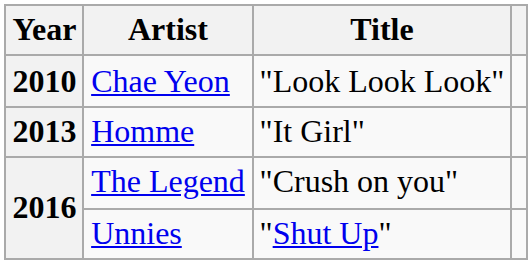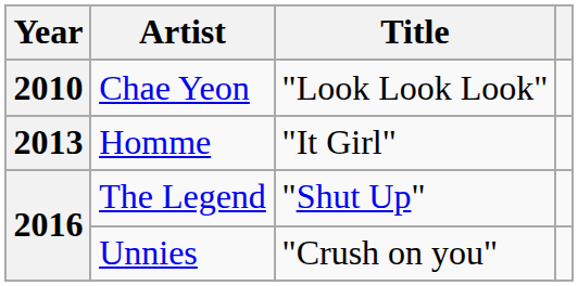 <table class="wikitable plainrowheaders">
 <tr>
 <th scope="col">Year</th>
 <th scope="col">Artist</th>
 <th scope="col">Title</th>
 <th scope="col" class="unsortable"></th>
 </tr>
 <tr>
 <th scope="row">2010</th>
 <td><a href='#'>Chae Yeon</a></td>
 <td>"Look Look Look"</td>
 <td style="text-align:center"></td>
 </tr>
 <tr>
 <th scope="row">2013</th>
 <td><a href='#'>Homme</a></td>
 <td>"It Girl"</td>
 <td style="text-align:center"></td>
 </tr>
 <tr>
 <th scope="row" rowspan="2">2016</th>
 <td><a href='#'>The Legend</a></td>
-<td>"Crush on you"</td>
+<td>"<a href='#'>Shut Up</a>"</td>
 <td style="text-align:center"></td>
 </tr>
 <tr>
 <td><a href='#'>Unnies</a></td>
-<td>"<a href='#'>Shut Up</a>"</td>
+<td>"Crush on you"</td>
 <td style="text-align:center"></td>
 </tr>
 </table>
